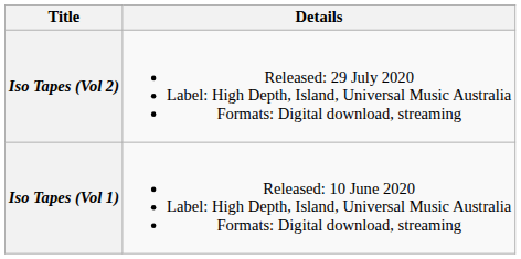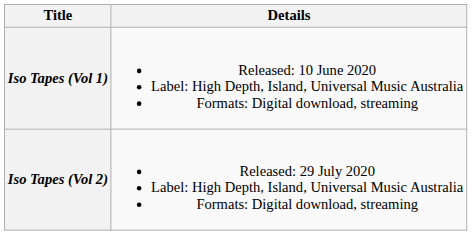 <table class="wikitable plainrowheaders" style="text-align:center;">
 <tr>
 <th>Title</th>
 <th>Details</th>
 </tr>
 <tr>
+<th scope="row"><em>Iso Tapes (Vol 1)</em> <br> </th>
+<td><br><ul><li>Released: 10 June 2020</li><li>Label: High Depth, Island, Universal Music Australia</li><li>Formats: Digital download, streaming</li></ul></td>
+</tr>
+<tr>
 <th scope="row"><em>Iso Tapes (Vol 2)</em> <br> </th>
 <td><br><ul><li>Released: 29 July 2020</li><li>Label: High Depth, Island, Universal Music Australia</li><li>Formats: Digital download, streaming</li></ul></td>
 </tr>
-<tr>
-<th scope="row"><em>Iso Tapes (Vol 1)</em> <br> </th>
-<td><br><ul><li>Released: 10 June 2020</li><li>Label: High Depth, Island, Universal Music Australia</li><li>Formats: Digital download, streaming</li></ul></td>
-</tr>
 </table>
